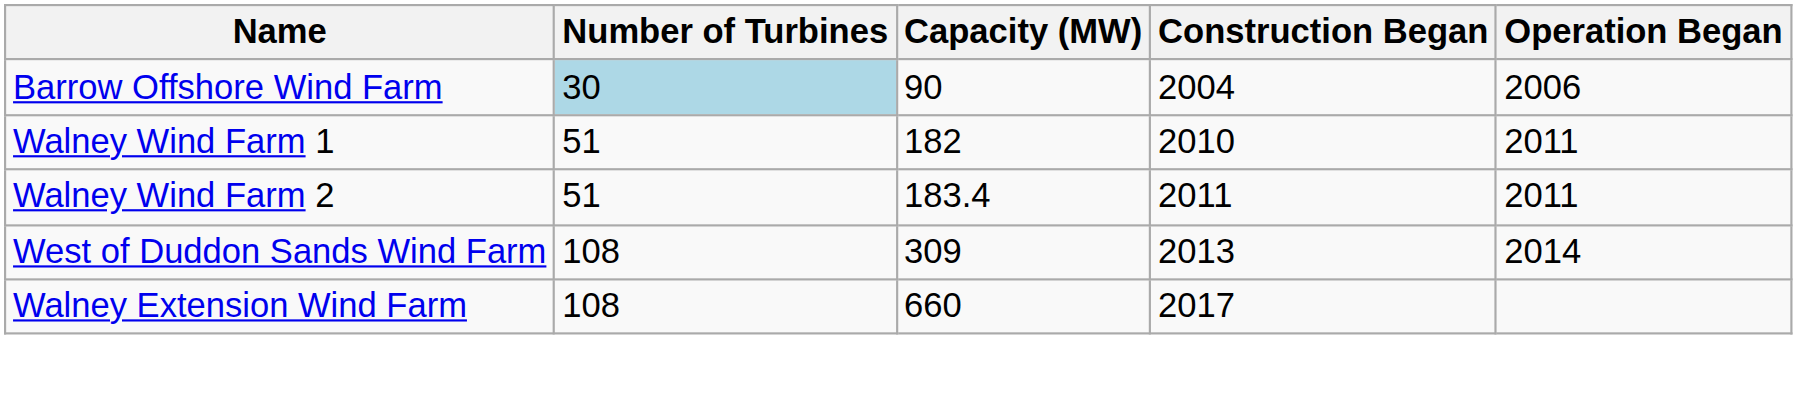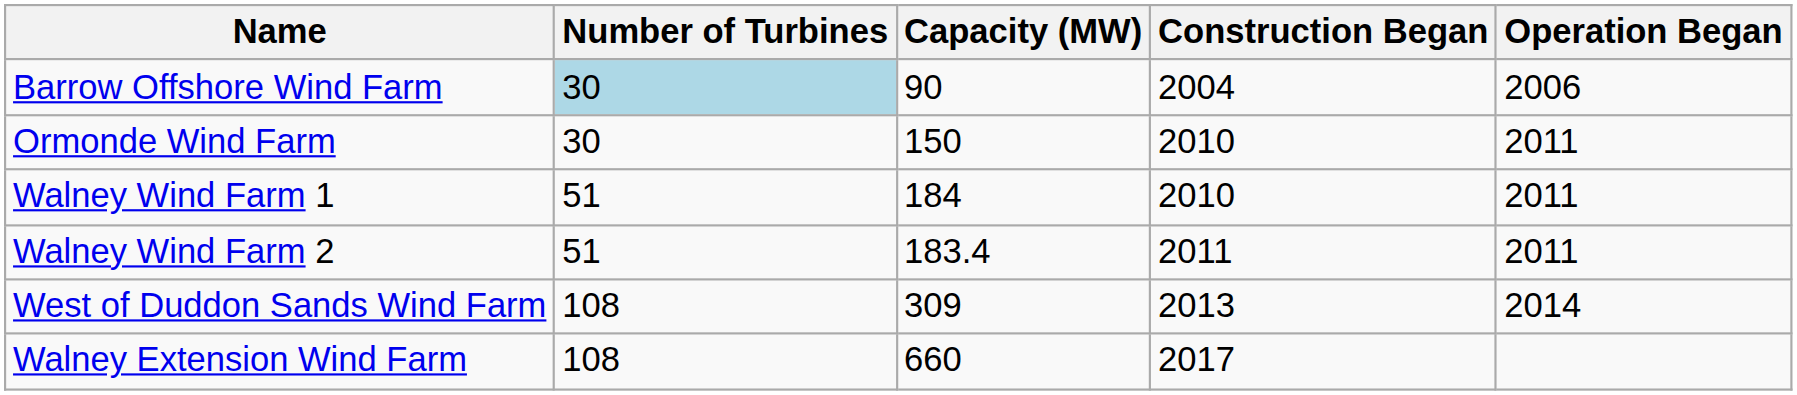 <table class="wikitable">
 <tr>
 <th>Name</th>
 <th>Number of Turbines</th>
 <th>Capacity (MW)</th>
 <th>Construction Began</th>
 <th>Operation Began</th>
 </tr>
 <tr>
 <td><a href='#'>Barrow Offshore Wind Farm</a></td>
 <td style="background: lightblue;">30</td>
 <td>90</td>
 <td>2004</td>
 <td>2006</td>
 </tr>
 <tr>
+<td><a href='#'>Ormonde Wind Farm</a></td>
+<td>30</td>
+<td>150</td>
+<td>2010</td>
+<td>2011</td>
+</tr>
+<tr>
 <td><a href='#'>Walney Wind Farm</a> 1 </td>
 <td>51</td>
-<td>182</td>
+<td>184</td>
 <td>2010</td>
 <td>2011</td>
 </tr>
 <tr>
 <td><a href='#'>Walney Wind Farm</a> 2 </td>
 <td>51</td>
 <td>183.4</td>
 <td>2011</td>
 <td>2011 </td>
 </tr>
 <tr>
 <td><a href='#'>West of Duddon Sands Wind Farm</a></td>
 <td>108</td>
 <td>309</td>
 <td>2013</td>
 <td>2014</td>
 </tr>
 <tr>
 <td><a href='#'>Walney Extension Wind Farm</a></td>
 <td>108</td>
 <td>660</td>
 <td>2017</td>
 <td></td>
 </tr>
 </table>
